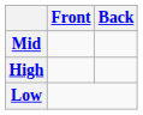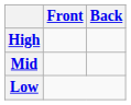 <table class="wikitable" style="text-align: center;">
 <tr>
 <th></th>
 <th><a href='#'>Front</a></th>
 <th><a href='#'>Back</a></th>
 </tr>
 <tr>
-<th><a href='#'>Mid</a></th>
+<th><a href='#'>High</a></th>
 <td></td>
 <td></td>
 </tr>
 <tr>
-<th><a href='#'>High</a></th>
+<th><a href='#'>Mid</a></th>
 <td></td>
 <td></td>
 </tr>
 <tr>
 <th><a href='#'>Low</a></th>
 <td colspan=2></td>
 </tr>
 </table>
